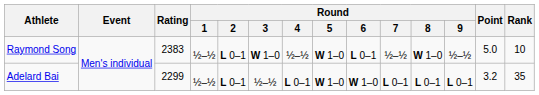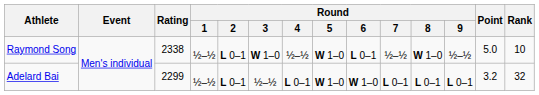 <table class="wikitable" style="font-size:90%; text-align:center">
 <tr>
 <th rowspan="2">Athlete</th>
 <th rowspan="2">Event</th>
 <th rowspan="2">Rating</th>
 <th colspan="9">Round</th>
 <th rowspan="2">Point</th>
 <th rowspan="2">Rank</th>
 </tr>
 <tr>
 <th>1</th>
 <th>2</th>
 <th>3</th>
 <th>4</th>
 <th>5</th>
 <th>6</th>
 <th>7</th>
 <th>8</th>
 <th>9</th>
 </tr>
 <tr>
 <td align="left"><a href='#'>Raymond Song</a></td>
 <td align="left" rowspan="2"><a href='#'>Men's individual</a></td>
-<td>2383</td>
+<td>2338</td>
 <td><br>½–½</td>
 <td><br><strong>L</strong> 0–1</td>
 <td><br><strong>W</strong> 1–0</td>
 <td><br>½–½</td>
 <td><br><strong>W</strong> 1–0</td>
 <td><br><strong>L</strong> 0–1</td>
 <td><br>½–½</td>
 <td><br><strong>W</strong> 1–0</td>
 <td><br>½–½</td>
 <td>5.0</td>
 <td>10</td>
 </tr>
 <tr>
 <td align="left"><a href='#'>Adelard Bai</a></td>
 <td>2299</td>
 <td><br>½–½</td>
 <td><br><strong>L</strong> 0–1</td>
 <td><br>½–½</td>
 <td><br><strong>L</strong> 0–1</td>
 <td><br><strong>W</strong> 1–0</td>
 <td><br><strong>W</strong> 1–0</td>
 <td><br><strong>L</strong> 0–1</td>
 <td><br><strong>L</strong> 0–1</td>
 <td><br><strong>L</strong> 0–1</td>
 <td>3.2</td>
-<td>35</td>
+<td>32</td>
 </tr>
 </table>
